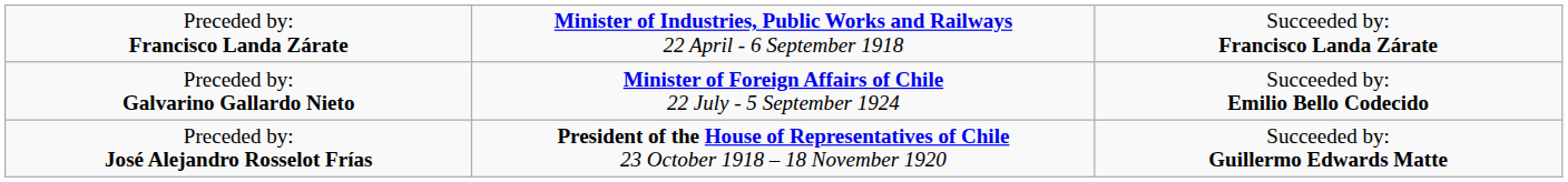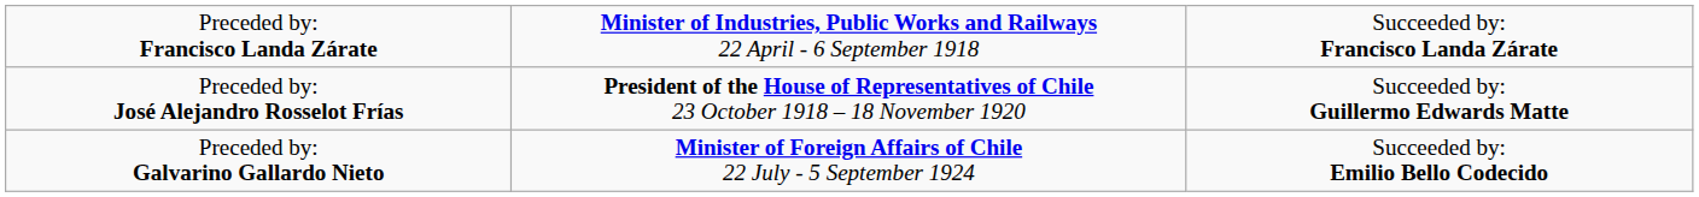 <table class="wikitable" border=1 align="center" width=93%>
 <tr>
 <td width="30%" align="center">Preceded by:<br><strong>Francisco Landa Zárate</strong></td>
 <td width="40%" align="center"><strong><a href='#'>Minister of Industries, Public Works and Railways</a></strong><br><em>22 April - 6 September 1918</em></td>
 <td width="30%" align="center">Succeeded by:<br><strong>Francisco Landa Zárate</strong></td>
 </tr>
 <tr>
+<td width="30%" align="center">Preceded by:<br><strong>José Alejandro Rosselot Frías</strong></td>
+<td width="40%" align="center"><strong>President of the <a href='#'>House of Representatives of Chile</a></strong><br><em>23 October 1918 – 18 November 1920</em></td>
+<td width="30%" align="center">Succeeded by:<br><strong>Guillermo Edwards Matte</strong></td>
+</tr>
+<tr>
 <td width="30%" align="center">Preceded by:<br><strong>Galvarino Gallardo Nieto</strong></td>
 <td width="40%" align="center"><strong><a href='#'>Minister of Foreign Affairs of Chile</a></strong><br><em>22 July - 5 September 1924</em></td>
 <td width="30%" align="center">Succeeded by:<br><strong>Emilio Bello Codecido</strong></td>
 </tr>
-<tr>
-<td width="30%" align="center">Preceded by:<br><strong>José Alejandro Rosselot Frías</strong></td>
-<td width="40%" align="center"><strong>President of the <a href='#'>House of Representatives of Chile</a></strong><br><em>23 October 1918 – 18 November 1920</em></td>
-<td width="30%" align="center">Succeeded by:<br><strong>Guillermo Edwards Matte</strong></td>
-</tr>
 </table>
